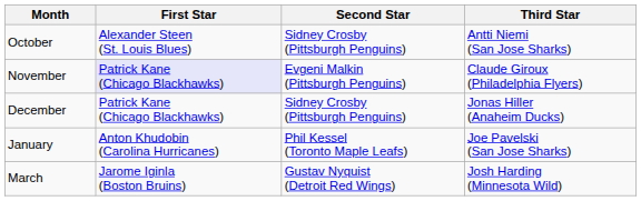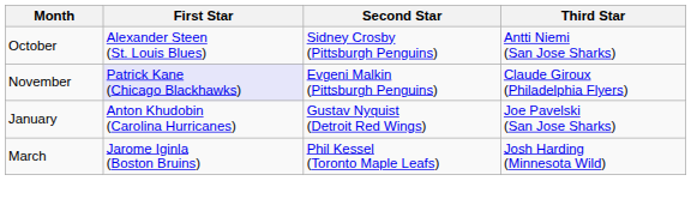 <table class="wikitable" style="width: 50em;">
 <tr style="text-align:center;">
 <th>Month</th>
 <th>First Star</th>
 <th>Second Star</th>
 <th>Third Star</th>
 </tr>
 <tr>
 <td>October</td>
 <td><a href='#'>Alexander Steen</a><br>(<a href='#'>St. Louis Blues</a>)</td>
 <td><a href='#'>Sidney Crosby</a><br>(<a href='#'>Pittsburgh Penguins</a>)</td>
 <td><a href='#'>Antti Niemi</a><br>(<a href='#'>San Jose Sharks</a>)</td>
 </tr>
 <tr>
 <td>November</td>
 <td style="background: lavender;"><a href='#'>Patrick Kane</a><br>(<a href='#'>Chicago Blackhawks</a>)</td>
 <td><a href='#'>Evgeni Malkin</a><br>(<a href='#'>Pittsburgh Penguins</a>)</td>
 <td><a href='#'>Claude Giroux</a><br>(<a href='#'>Philadelphia Flyers</a>)</td>
 </tr>
 <tr>
-<td>December</td>
-<td><a href='#'>Patrick Kane</a><br>(<a href='#'>Chicago Blackhawks</a>)</td>
-<td><a href='#'>Sidney Crosby</a><br>(<a href='#'>Pittsburgh Penguins</a>)</td>
-<td><a href='#'>Jonas Hiller</a><br>(<a href='#'>Anaheim Ducks</a>)</td>
-</tr>
-<tr>
 <td>January</td>
 <td><a href='#'>Anton Khudobin</a><br>(<a href='#'>Carolina Hurricanes</a>)</td>
-<td><a href='#'>Phil Kessel</a><br>(<a href='#'>Toronto Maple Leafs</a>)</td>
+<td><a href='#'>Gustav Nyquist</a><br>(<a href='#'>Detroit Red Wings</a>)</td>
 <td><a href='#'>Joe Pavelski</a><br>(<a href='#'>San Jose Sharks</a>)</td>
 </tr>
 <tr>
 <td>March</td>
 <td><a href='#'>Jarome Iginla</a><br>(<a href='#'>Boston Bruins</a>)</td>
-<td><a href='#'>Gustav Nyquist</a><br>(<a href='#'>Detroit Red Wings</a>)</td>
+<td><a href='#'>Phil Kessel</a><br>(<a href='#'>Toronto Maple Leafs</a>)</td>
 <td><a href='#'>Josh Harding</a><br>(<a href='#'>Minnesota Wild</a>)</td>
 </tr>
 </table>
